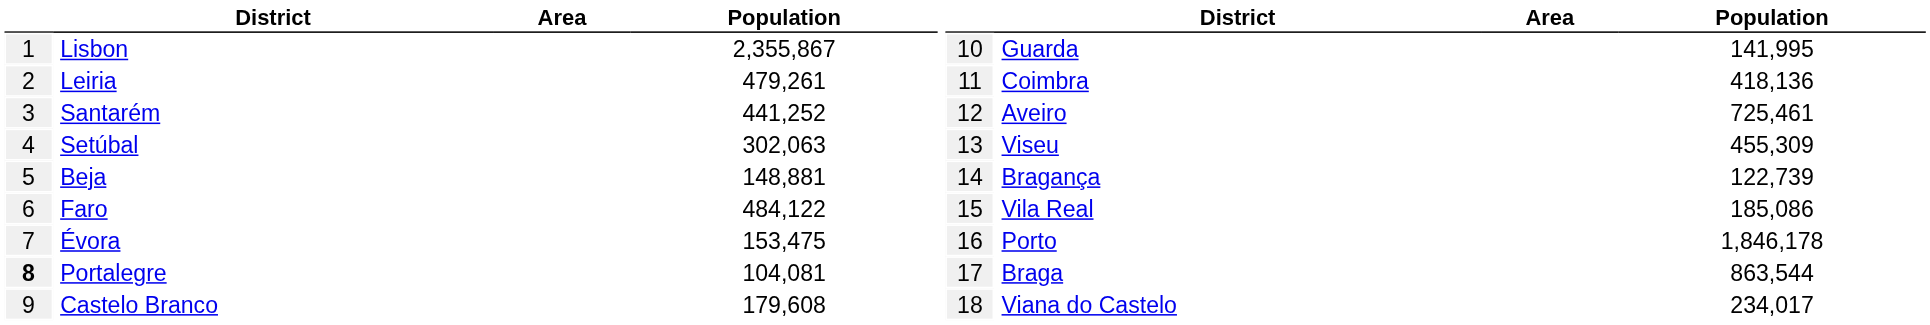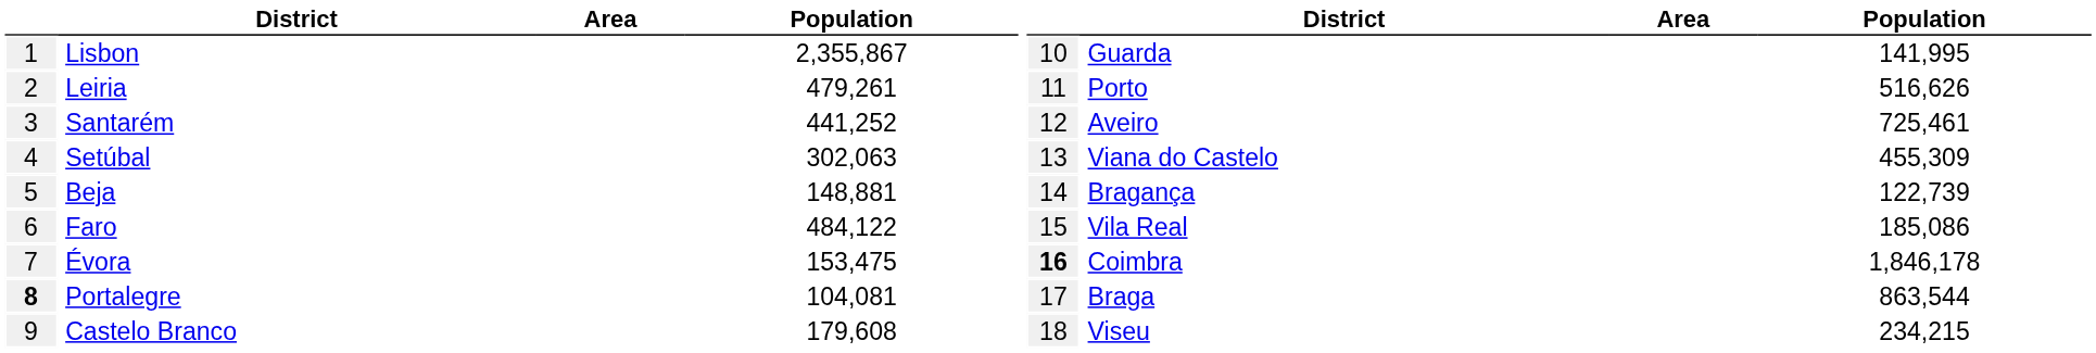 <table class="toccolours" style="width:100%; margin:auto; margin:1px; text-align:center; border-spacing:0; font-size:95%;">
 <tr style="font-size:95%; width:15%; background:white;">
 <th style="border-bottom:1px solid black;"> </th>
 <th style="border-bottom:1px solid black;">District</th>
 <th style="border-bottom:1px solid black;">Area</th>
 <th style="border-bottom:1px solid black;">Population</th>
 <td rowspan="10" style="background:white;"></td>
 <th style="border-bottom:1px solid black;"> </th>
 <th style="border-bottom:1px solid black;">District</th>
 <th style="border-bottom:1px solid black;">Area</th>
 <th style="border-bottom:1px solid black;">Population</th>
 </tr>
 <tr>
 <td style="width:2.5%; background:#f0f0f0; border:1px solid white">1</td>
 <td style="text-align:left; padding-left:5px;"><a href='#'>Lisbon</a></td>
 <td></td>
 <td>2,355,867</td>
 <td style="width:2.5%; background:#f0f0f0; border:1px solid white">10</td>
 <td style="text-align:left; padding-left:5px;"><a href='#'>Guarda</a></td>
 <td></td>
 <td>141,995</td>
 </tr>
 <tr>
 <td style="width:2.5%; background:#f0f0f0; border:1px solid white">2</td>
 <td style="text-align:left; padding-left:5px;"><a href='#'>Leiria</a></td>
 <td></td>
 <td>479,261</td>
 <td style="width:2.5%; background:#f0f0f0; border:1px solid white">11</td>
-<td style="text-align:left; padding-left:5px;"><a href='#'>Coimbra</a></td>
+<td style="text-align:left; padding-left:5px;"><a href='#'>Porto</a></td>
 <td></td>
-<td>418,136</td>
+<td>516,626</td>
 </tr>
 <tr>
 <td style="width:2.5%; background:#f0f0f0; border:1px solid white">3</td>
 <td style="text-align:left; padding-left:5px;"><a href='#'>Santarém</a></td>
 <td></td>
 <td>441,252</td>
 <td style="width:2.5%; background:#f0f0f0; border:1px solid white">12</td>
 <td style="text-align:left; padding-left:5px;"><a href='#'>Aveiro</a></td>
 <td></td>
 <td>725,461</td>
 </tr>
 <tr>
 <td style="width:2.5%; background:#f0f0f0; border:1px solid white">4</td>
 <td style="text-align:left; padding-left:5px;"><a href='#'>Setúbal</a></td>
 <td></td>
 <td>302,063</td>
 <td style="width:2.5%; background:#f0f0f0; border:1px solid white">13</td>
-<td style="text-align:left; padding-left:5px;"><a href='#'>Viseu</a></td>
+<td style="text-align:left; padding-left:5px;"><a href='#'>Viana do Castelo</a></td>
 <td></td>
 <td>455,309</td>
 </tr>
 <tr>
 <td style="width:2.5%; background:#f0f0f0; border:1px solid white">5</td>
 <td style="text-align:left; padding-left:5px;"><a href='#'>Beja</a></td>
 <td></td>
 <td>148,881</td>
 <td style="width:2.5%; background:#f0f0f0; border:1px solid white">14</td>
 <td style="text-align:left; padding-left:5px;"><a href='#'>Bragança</a></td>
 <td></td>
 <td>122,739</td>
 </tr>
 <tr>
 <td style="width:2.5%; background:#f0f0f0; border:1px solid white">6</td>
 <td style="text-align:left; padding-left:5px;"><a href='#'>Faro</a></td>
 <td></td>
 <td>484,122</td>
 <td style="width:2.5%; background:#f0f0f0; border:1px solid white">15</td>
 <td style="text-align:left; padding-left:5px;"><a href='#'>Vila Real</a></td>
 <td></td>
 <td>185,086</td>
 </tr>
 <tr>
 <td style="width:2.5%; background:#f0f0f0; border:1px solid white">7</td>
 <td style="text-align:left; padding-left:5px;"><a href='#'>Évora</a></td>
 <td></td>
 <td>153,475</td>
-<td style="width:2.5%; background:#f0f0f0; border:1px solid white">16</td>
-<td style="text-align:left; padding-left:5px;"><a href='#'>Porto</a></td>
+<td style="width:2.5%; background:#f0f0f0; border:1px solid white"><strong>16</strong></td>
+<td style="text-align:left; padding-left:5px;"><a href='#'>Coimbra</a></td>
 <td></td>
 <td>1,846,178</td>
 </tr>
 <tr>
 <td style="width:2.5%; background:#f0f0f0; border:1px solid white"><strong>8</strong></td>
 <td style="text-align:left; padding-left:5px;"><a href='#'>Portalegre</a></td>
 <td></td>
 <td>104,081</td>
 <td style="width:2.5%; background:#f0f0f0; border:1px solid white">17</td>
 <td style="text-align:left; padding-left:5px;"><a href='#'>Braga</a></td>
 <td></td>
 <td>863,544</td>
 </tr>
 <tr>
 <td style="width:2.5%; background:#f0f0f0; border:1px solid white">9</td>
 <td style="text-align:left; padding-left:5px;"><a href='#'>Castelo Branco</a></td>
 <td></td>
 <td>179,608</td>
 <td style="width:2.5%; background:#f0f0f0; border:1px solid white">18</td>
-<td style="text-align:left; padding-left:5px;"><a href='#'>Viana do Castelo</a></td>
+<td style="text-align:left; padding-left:5px;"><a href='#'>Viseu</a></td>
 <td></td>
-<td>234,017</td>
+<td>234,215</td>
 </tr>
 </table>
